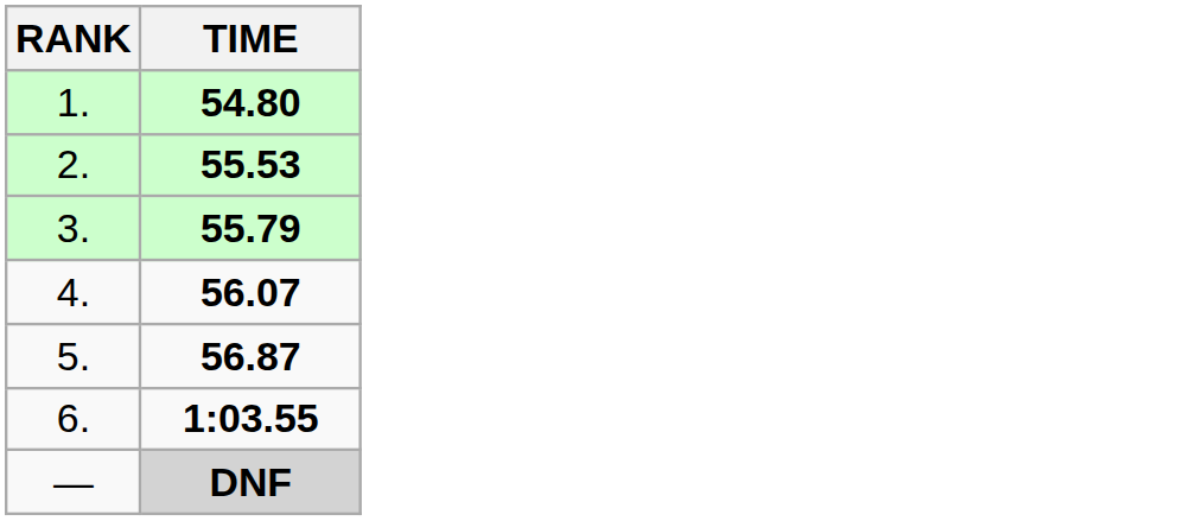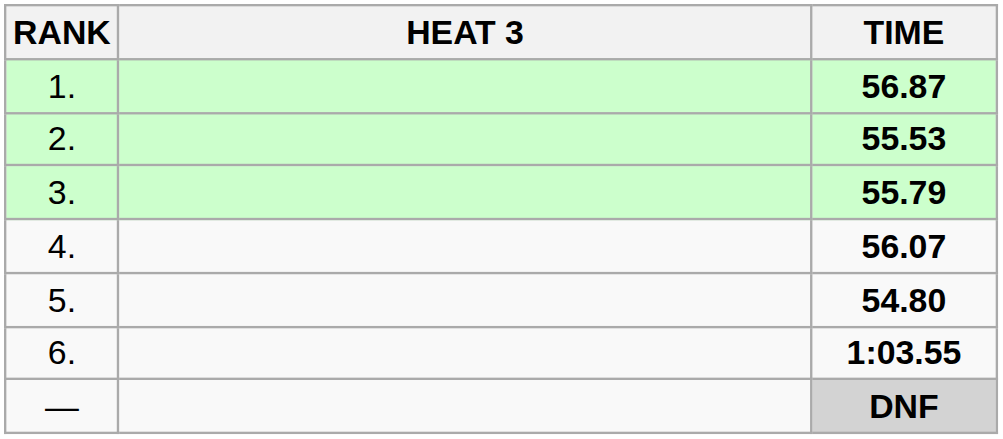 <table class="wikitable" style="border-collapse: collapse; font-size: 90%;">
 <tr>
 <th>RANK</th>
+<th style="width: 20em">HEAT 3</th>
 <th style="width: 5em">TIME</th>
 </tr>
 <tr style="background:#ccffcc;">
 <td align="center">1.</td>
-<td align="center"><strong>54.80</strong></td>
+<td></td>
+<td align="center"><strong>56.87</strong></td>
 </tr>
 <tr style="background:#ccffcc;">
 <td align="center">2.</td>
+<td></td>
 <td align="center"><strong>55.53</strong></td>
 </tr>
 <tr style="background:#ccffcc;">
 <td align="center">3.</td>
+<td></td>
 <td align="center"><strong>55.79</strong></td>
 </tr>
 <tr>
 <td align="center">4.</td>
+<td></td>
 <td align="center"><strong>56.07</strong></td>
 </tr>
 <tr>
 <td align="center">5.</td>
-<td align="center"><strong>56.87</strong></td>
+<td></td>
+<td align="center"><strong>54.80</strong></td>
 </tr>
 <tr>
 <td align="center">6.</td>
+<td></td>
 <td align="center"><strong>1:03.55</strong></td>
 </tr>
 <tr>
 <td align="center">—</td>
+<td></td>
 <td align="center" style="background: lightgrey;"><strong>DNF</strong></td>
 </tr>
 </table>
